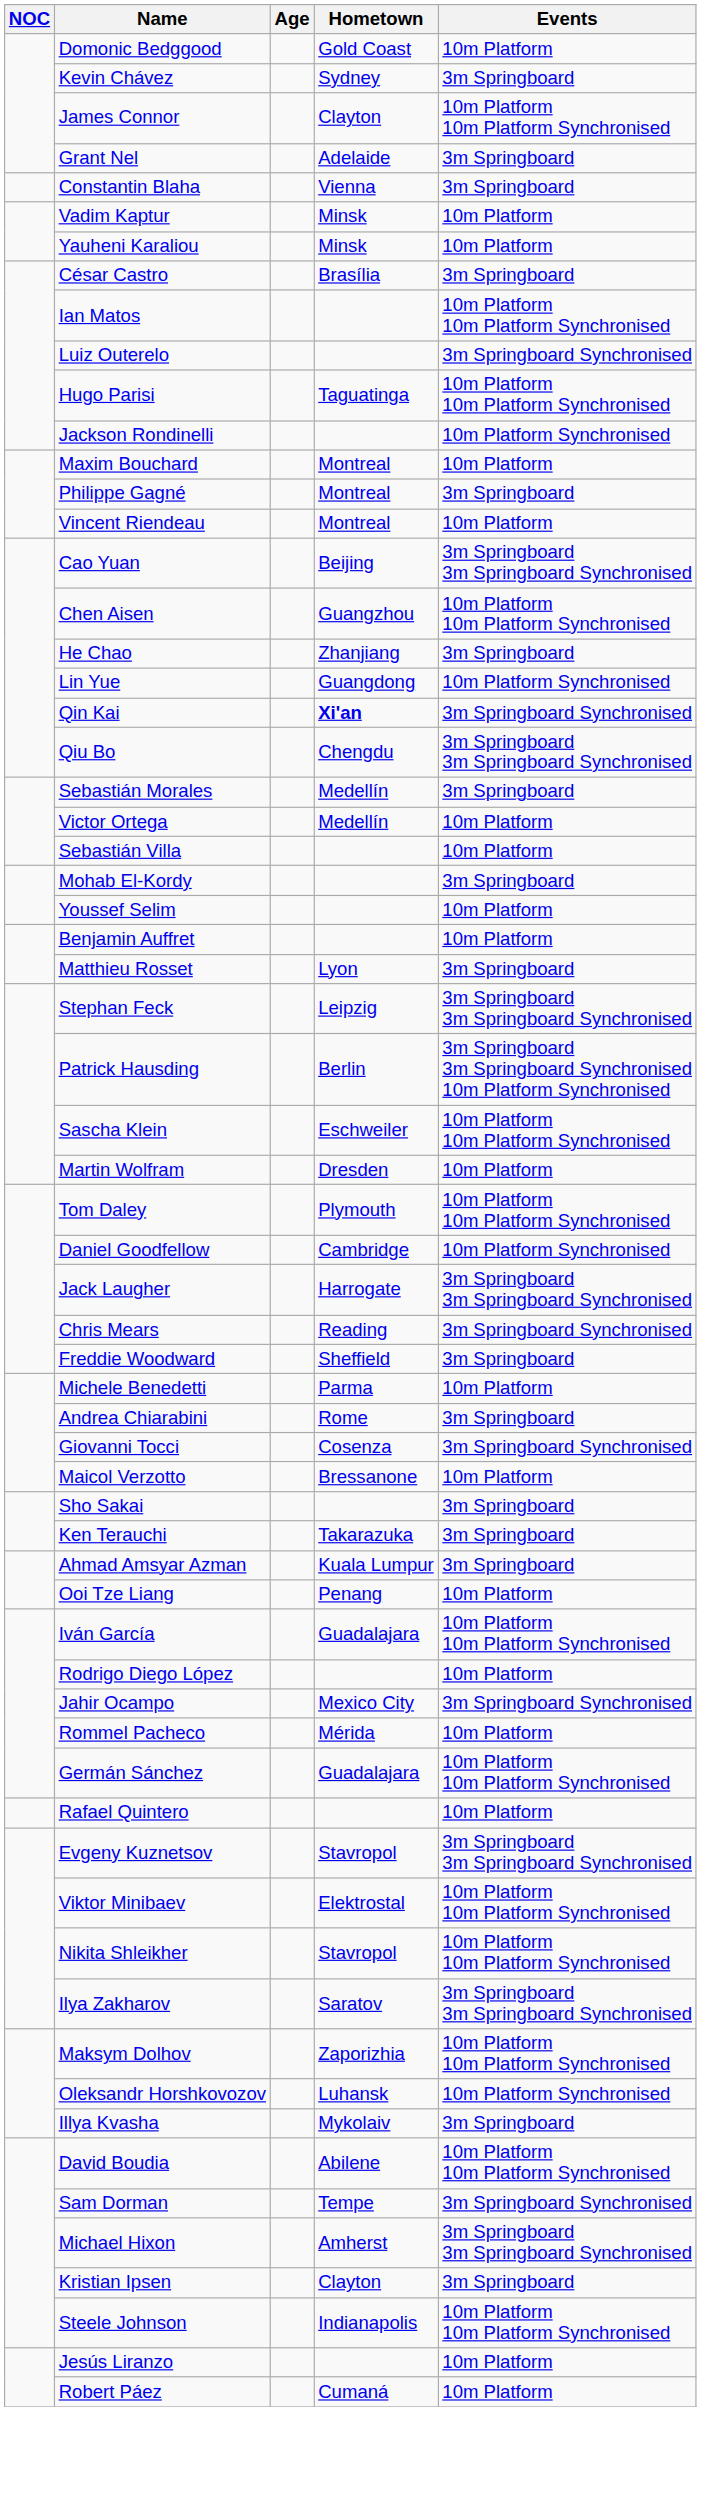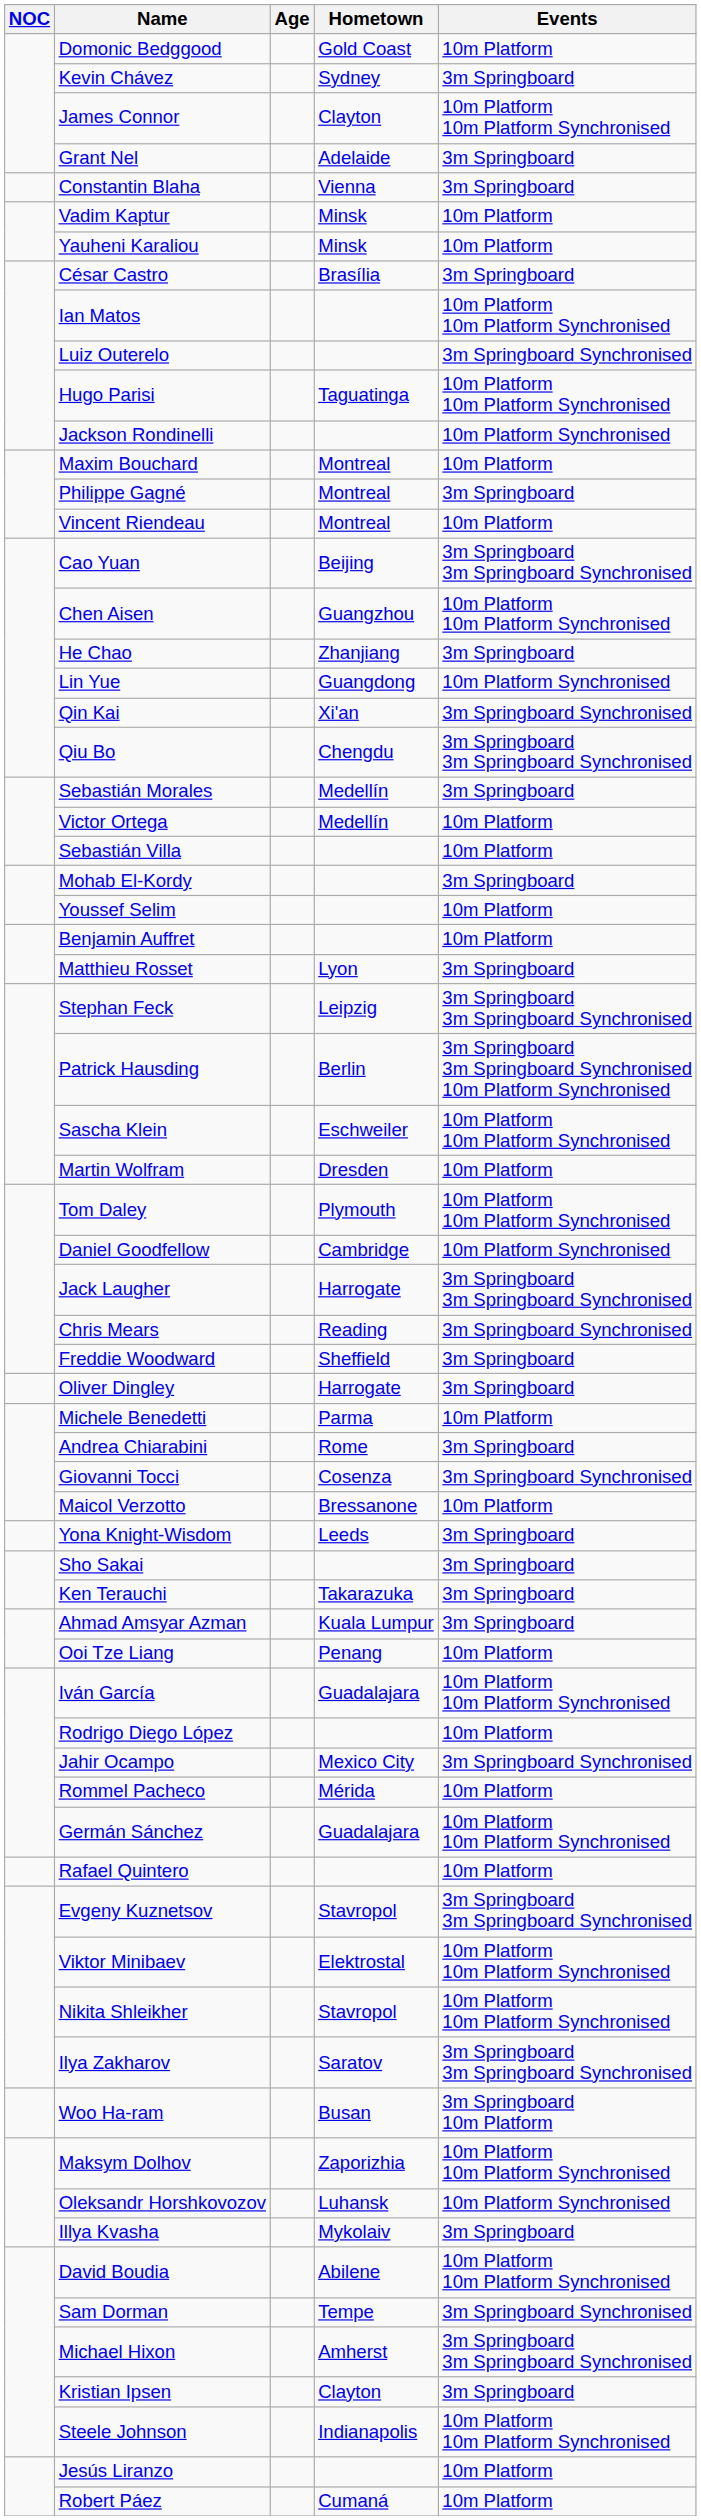 <table class="wikitable sortable">
 <tr>
 <th><a href='#'>NOC</a></th>
 <th>Name</th>
 <th>Age</th>
 <th>Hometown</th>
 <th>Events</th>
 </tr>
 <tr>
 <td rowspan=4></td>
 <td data-sort-value="Bedggood, Domonic"><a href='#'>Domonic Bedggood</a></td>
 <td></td>
 <td> <a href='#'>Gold Coast</a></td>
 <td><a href='#'>10m Platform</a></td>
 </tr>
 <tr>
 <td data-sort-value="Chavez, Kevin"><a href='#'>Kevin Chávez</a></td>
 <td></td>
 <td> <a href='#'>Sydney</a></td>
 <td><a href='#'>3m Springboard</a></td>
 </tr>
 <tr>
 <td data-sort-value="Connor, James"><a href='#'>James Connor</a></td>
 <td></td>
 <td> <a href='#'>Clayton</a></td>
 <td><a href='#'>10m Platform</a><br><a href='#'>10m Platform Synchronised</a></td>
 </tr>
 <tr>
 <td data-sort-value="Nel, Grant"><a href='#'>Grant Nel</a></td>
 <td></td>
 <td> <a href='#'>Adelaide</a></td>
 <td><a href='#'>3m Springboard</a></td>
 </tr>
 <tr>
 <td></td>
 <td data-sort-value="Blaha, Constantin"><a href='#'>Constantin Blaha</a></td>
 <td></td>
 <td> <a href='#'>Vienna</a></td>
 <td><a href='#'>3m Springboard</a></td>
 </tr>
 <tr>
 <td rowspan=2></td>
 <td data-sort-value="Kaptur, Vadim"><a href='#'>Vadim Kaptur</a></td>
 <td></td>
 <td> <a href='#'>Minsk</a></td>
 <td><a href='#'>10m Platform</a></td>
 </tr>
 <tr>
 <td data-sort-value="Karaliou, Yauheni"><a href='#'>Yauheni Karaliou</a></td>
 <td></td>
 <td> <a href='#'>Minsk</a></td>
 <td><a href='#'>10m Platform</a></td>
 </tr>
 <tr>
 <td rowspan=5></td>
 <td data-sort-value="Castro, Cesar"><a href='#'>César Castro</a></td>
 <td></td>
 <td> <a href='#'>Brasília</a></td>
 <td><a href='#'>3m Springboard</a></td>
 </tr>
 <tr>
 <td data-sort-value="Matos, Ian"><a href='#'>Ian Matos</a></td>
 <td></td>
 <td></td>
 <td><a href='#'>10m Platform</a><br><a href='#'>10m Platform Synchronised</a></td>
 </tr>
 <tr>
 <td data-sort-value="Outerelo, Luiz"><a href='#'>Luiz Outerelo</a></td>
 <td></td>
 <td></td>
 <td><a href='#'>3m Springboard Synchronised</a></td>
 </tr>
 <tr>
 <td data-sort-value="Parisi, Hugo"><a href='#'>Hugo Parisi</a></td>
 <td></td>
 <td> <a href='#'>Taguatinga</a></td>
 <td><a href='#'>10m Platform</a><br><a href='#'>10m Platform Synchronised</a></td>
 </tr>
 <tr>
 <td data-sort-value="Rondinelli, Jackson"><a href='#'>Jackson Rondinelli</a></td>
 <td></td>
 <td></td>
 <td><a href='#'>10m Platform Synchronised</a></td>
 </tr>
 <tr>
 <td rowspan=3></td>
 <td data-sort-value="Bouchard, Maxim"><a href='#'>Maxim Bouchard</a></td>
 <td></td>
 <td> <a href='#'>Montreal</a></td>
 <td><a href='#'>10m Platform</a></td>
 </tr>
 <tr>
 <td data-sort-value="Gagne, Philippe"><a href='#'>Philippe Gagné</a></td>
 <td></td>
 <td> <a href='#'>Montreal</a></td>
 <td><a href='#'>3m Springboard</a></td>
 </tr>
 <tr>
 <td data-sort-value="Riendeau, Vincent"><a href='#'>Vincent Riendeau</a></td>
 <td></td>
 <td> <a href='#'>Montreal</a></td>
 <td><a href='#'>10m Platform</a></td>
 </tr>
 <tr>
 <td rowspan=6></td>
 <td data-sort-value="Cao, Yuan"><a href='#'>Cao Yuan</a></td>
 <td></td>
 <td> <a href='#'>Beijing</a></td>
 <td><a href='#'>3m Springboard</a><br><a href='#'>3m Springboard Synchronised</a></td>
 </tr>
 <tr>
 <td data-sort-value="Chen, Aisen"><a href='#'>Chen Aisen</a></td>
 <td></td>
 <td> <a href='#'>Guangzhou</a></td>
 <td><a href='#'>10m Platform</a><br><a href='#'>10m Platform Synchronised</a></td>
 </tr>
 <tr>
 <td data-sort-value="He, Chao"><a href='#'>He Chao</a></td>
 <td></td>
 <td> <a href='#'>Zhanjiang</a></td>
 <td><a href='#'>3m Springboard</a></td>
 </tr>
 <tr>
 <td data-sort-value="Lin, Yue"><a href='#'>Lin Yue</a></td>
 <td></td>
 <td> <a href='#'>Guangdong</a></td>
 <td><a href='#'>10m Platform Synchronised</a></td>
 </tr>
 <tr>
 <td data-sort-value="Qin, Kai"><a href='#'>Qin Kai</a></td>
 <td></td>
-<td><strong> <a href='#'>Xi'an</a></strong></td>
+<td> <a href='#'>Xi'an</a></td>
 <td><a href='#'>3m Springboard Synchronised</a></td>
 </tr>
 <tr>
 <td data-sort-value="Qiu, Bo"><a href='#'>Qiu Bo</a></td>
 <td></td>
 <td> <a href='#'>Chengdu</a></td>
 <td><a href='#'>3m Springboard</a><br><a href='#'>3m Springboard Synchronised</a></td>
 </tr>
 <tr>
 <td rowspan=3></td>
 <td data-sort-value="Morales, Sebastian"><a href='#'>Sebastián Morales</a></td>
 <td></td>
 <td> <a href='#'>Medellín</a></td>
 <td><a href='#'>3m Springboard</a></td>
 </tr>
 <tr>
 <td data-sort-value="Ortega, Victor"><a href='#'>Victor Ortega</a></td>
 <td></td>
 <td> <a href='#'>Medellín</a></td>
 <td><a href='#'>10m Platform</a></td>
 </tr>
 <tr>
 <td data-sort-value="Villa, Sebastian"><a href='#'>Sebastián Villa</a></td>
 <td></td>
 <td></td>
 <td><a href='#'>10m Platform</a></td>
 </tr>
 <tr>
 <td rowspan=2></td>
 <td data-sort-value="Elkordy, Mohab"><a href='#'>Mohab El-Kordy</a></td>
 <td></td>
 <td></td>
 <td><a href='#'>3m Springboard</a></td>
 </tr>
 <tr>
 <td data-sort-value="Selim, Youssef"><a href='#'>Youssef Selim</a></td>
 <td></td>
 <td></td>
 <td><a href='#'>10m Platform</a></td>
 </tr>
 <tr>
 <td rowspan=2></td>
 <td data-sort-value="Auffret, Benjamin"><a href='#'>Benjamin Auffret</a></td>
 <td></td>
 <td></td>
 <td><a href='#'>10m Platform</a></td>
 </tr>
 <tr>
 <td data-sort-value="Rosset, Matthieu"><a href='#'>Matthieu Rosset</a></td>
 <td></td>
 <td> <a href='#'>Lyon</a></td>
 <td><a href='#'>3m Springboard</a></td>
 </tr>
 <tr>
 <td rowspan=4></td>
 <td data-sort-value="Feck, Stephan"><a href='#'>Stephan Feck</a></td>
 <td></td>
 <td> <a href='#'>Leipzig</a></td>
 <td><a href='#'>3m Springboard</a><br><a href='#'>3m Springboard Synchronised</a></td>
 </tr>
 <tr>
 <td data-sort-value="Hausding, Patrick"><a href='#'>Patrick Hausding</a></td>
 <td></td>
 <td> <a href='#'>Berlin</a></td>
 <td><a href='#'>3m Springboard</a><br><a href='#'>3m Springboard Synchronised</a><br><a href='#'>10m Platform Synchronised</a></td>
 </tr>
 <tr>
 <td data-sort-value="Klein, Sascha"><a href='#'>Sascha Klein</a></td>
 <td></td>
 <td> <a href='#'>Eschweiler</a></td>
 <td><a href='#'>10m Platform</a><br><a href='#'>10m Platform Synchronised</a></td>
 </tr>
 <tr>
 <td data-sort-value="Wolfram, Martin"><a href='#'>Martin Wolfram</a></td>
 <td></td>
 <td> <a href='#'>Dresden</a></td>
 <td><a href='#'>10m Platform</a></td>
 </tr>
 <tr>
 <td rowspan=5></td>
 <td data-sort-value="Daley, Tom"><a href='#'>Tom Daley</a></td>
 <td></td>
 <td> <a href='#'>Plymouth</a></td>
 <td><a href='#'>10m Platform</a><br><a href='#'>10m Platform Synchronised</a></td>
 </tr>
 <tr>
 <td data-sort-value="Goodfellow, Daniel"><a href='#'>Daniel Goodfellow</a></td>
 <td></td>
 <td> <a href='#'>Cambridge</a></td>
 <td><a href='#'>10m Platform Synchronised</a></td>
 </tr>
 <tr>
 <td data-sort-value="Laugher, Jack"><a href='#'>Jack Laugher</a></td>
 <td></td>
 <td> <a href='#'>Harrogate</a></td>
 <td><a href='#'>3m Springboard</a><br><a href='#'>3m Springboard Synchronised</a></td>
 </tr>
 <tr>
 <td data-sort-value="Mears, Chris"><a href='#'>Chris Mears</a></td>
 <td></td>
 <td> <a href='#'>Reading</a></td>
 <td><a href='#'>3m Springboard Synchronised</a></td>
 </tr>
 <tr>
 <td data-sort-value="Woodward, Freddie"><a href='#'>Freddie Woodward</a></td>
 <td></td>
 <td> <a href='#'>Sheffield</a></td>
 <td><a href='#'>3m Springboard</a></td>
 </tr>
 <tr>
+<td></td>
+<td data-sort-value="Dingley, Oliver"><a href='#'>Oliver Dingley</a></td>
+<td></td>
+<td> <a href='#'>Harrogate</a></td>
+<td><a href='#'>3m Springboard</a></td>
+</tr>
+<tr>
 <td rowspan=4></td>
 <td data-sort-value="Benedetti, Michele"><a href='#'>Michele Benedetti</a></td>
 <td></td>
 <td> <a href='#'>Parma</a></td>
 <td><a href='#'>10m Platform</a></td>
 </tr>
 <tr>
 <td data-sort-value="Chiarabini, Andrea"><a href='#'>Andrea Chiarabini</a></td>
 <td></td>
 <td> <a href='#'>Rome</a></td>
 <td><a href='#'>3m Springboard</a></td>
 </tr>
 <tr>
 <td data-sort-value="Tocci, Giovanni"><a href='#'>Giovanni Tocci</a></td>
 <td></td>
 <td> <a href='#'>Cosenza</a></td>
 <td><a href='#'>3m Springboard Synchronised</a></td>
 </tr>
 <tr>
 <td data-sort-value="Verzotto, Maicol"><a href='#'>Maicol Verzotto</a></td>
 <td></td>
 <td> <a href='#'>Bressanone</a></td>
 <td><a href='#'>10m Platform</a></td>
+</tr>
+<tr>
+<td></td>
+<td data-sort-value="KnightWisdom, Yona"><a href='#'>Yona Knight-Wisdom</a></td>
+<td></td>
+<td> <a href='#'>Leeds</a></td>
+<td><a href='#'>3m Springboard</a></td>
 </tr>
 <tr>
 <td rowspan=2></td>
 <td data-sort-value="Sakai, Sho"><a href='#'>Sho Sakai</a></td>
 <td></td>
 <td></td>
 <td><a href='#'>3m Springboard</a></td>
 </tr>
 <tr>
 <td data-sort-value="Terauchi, Ken"><a href='#'>Ken Terauchi</a></td>
 <td></td>
 <td> <a href='#'>Takarazuka</a></td>
 <td><a href='#'>3m Springboard</a></td>
 </tr>
 <tr>
 <td rowspan=2></td>
 <td data-sort-value="Amsyar Azman, Ahmad"><a href='#'>Ahmad Amsyar Azman</a></td>
 <td></td>
 <td> <a href='#'>Kuala Lumpur</a></td>
 <td><a href='#'>3m Springboard</a></td>
 </tr>
 <tr>
 <td data-sort-value="Ooi, Tze Liang"><a href='#'>Ooi Tze Liang</a></td>
 <td></td>
 <td> <a href='#'>Penang</a></td>
 <td><a href='#'>10m Platform</a></td>
 </tr>
 <tr>
 <td rowspan=5></td>
 <td data-sort-value="Garcia, Ivan"><a href='#'>Iván García</a></td>
 <td></td>
 <td> <a href='#'>Guadalajara</a></td>
 <td><a href='#'>10m Platform</a><br><a href='#'>10m Platform Synchronised</a></td>
 </tr>
 <tr>
 <td data-sort-value="Lopez, Rodrigo Diego"><a href='#'>Rodrigo Diego López</a></td>
 <td></td>
 <td></td>
 <td><a href='#'>10m Platform</a></td>
 </tr>
 <tr>
 <td data-sort-value="Ocampo, Jahir"><a href='#'>Jahir Ocampo</a></td>
 <td></td>
 <td> <a href='#'>Mexico City</a></td>
 <td><a href='#'>3m Springboard Synchronised</a></td>
 </tr>
 <tr>
 <td data-sort-value="Pacheco, Rommel"><a href='#'>Rommel Pacheco</a></td>
 <td></td>
 <td> <a href='#'>Mérida</a></td>
 <td><a href='#'>10m Platform</a></td>
 </tr>
 <tr>
 <td data-sort-value="Sanchez, German"><a href='#'>Germán Sánchez</a></td>
 <td></td>
 <td> <a href='#'>Guadalajara</a></td>
 <td><a href='#'>10m Platform</a><br><a href='#'>10m Platform Synchronised</a></td>
 </tr>
 <tr>
 <td></td>
 <td data-sort-value="Quintero, Rafael"><a href='#'>Rafael Quintero</a></td>
 <td></td>
 <td></td>
 <td><a href='#'>10m Platform</a></td>
 </tr>
 <tr>
 <td rowspan=4></td>
 <td data-sort-value="Kuznetsov, Evgeny"><a href='#'>Evgeny Kuznetsov</a></td>
 <td></td>
 <td> <a href='#'>Stavropol</a></td>
 <td><a href='#'>3m Springboard</a><br><a href='#'>3m Springboard Synchronised</a></td>
 </tr>
 <tr>
 <td data-sort-value="Minibaev, Viktor"><a href='#'>Viktor Minibaev</a></td>
 <td></td>
 <td> <a href='#'>Elektrostal</a></td>
 <td><a href='#'>10m Platform</a><br><a href='#'>10m Platform Synchronised</a></td>
 </tr>
 <tr>
 <td data-sort-value="Shleikher, Nikita"><a href='#'>Nikita Shleikher</a></td>
 <td></td>
 <td> <a href='#'>Stavropol</a></td>
 <td><a href='#'>10m Platform</a><br><a href='#'>10m Platform Synchronised</a></td>
 </tr>
 <tr>
 <td data-sort-value="Zakharov, Ilya"><a href='#'>Ilya Zakharov</a></td>
 <td></td>
 <td> <a href='#'>Saratov</a></td>
 <td><a href='#'>3m Springboard</a><br><a href='#'>3m Springboard Synchronised</a></td>
 </tr>
 <tr>
+<td></td>
+<td data-sort-value="Wook, Haram"><a href='#'>Woo Ha-ram</a></td>
+<td></td>
+<td> <a href='#'>Busan</a></td>
+<td><a href='#'>3m Springboard</a><br><a href='#'>10m Platform</a></td>
+</tr>
+<tr>
 <td rowspan=3></td>
 <td data-sort-value="Dolhov, Maksym"><a href='#'>Maksym Dolhov</a></td>
 <td></td>
 <td> <a href='#'>Zaporizhia</a></td>
 <td><a href='#'>10m Platform</a><br><a href='#'>10m Platform Synchronised</a></td>
 </tr>
 <tr>
 <td data-sort-value="Horshkovozov, Oleksandr"><a href='#'>Oleksandr Horshkovozov</a></td>
 <td></td>
 <td> <a href='#'>Luhansk</a></td>
 <td><a href='#'>10m Platform Synchronised</a></td>
 </tr>
 <tr>
 <td data-sort-value="Kvasha, Illya"><a href='#'>Illya Kvasha</a></td>
 <td></td>
 <td> <a href='#'>Mykolaiv</a></td>
 <td><a href='#'>3m Springboard</a></td>
 </tr>
 <tr>
 <td rowspan=5></td>
 <td data-sort-value="Boudia, David"><a href='#'>David Boudia</a></td>
 <td></td>
 <td> <a href='#'>Abilene</a></td>
 <td><a href='#'>10m Platform</a><br><a href='#'>10m Platform Synchronised</a></td>
 </tr>
 <tr>
 <td data-sort-value="Dorman, Sam"><a href='#'>Sam Dorman</a></td>
 <td></td>
 <td> <a href='#'>Tempe</a></td>
 <td><a href='#'>3m Springboard Synchronised</a></td>
 </tr>
 <tr>
 <td data-sort-value="Hixon, Michael"><a href='#'>Michael Hixon</a></td>
 <td></td>
 <td> <a href='#'>Amherst</a></td>
 <td><a href='#'>3m Springboard</a><br><a href='#'>3m Springboard Synchronised</a></td>
 </tr>
 <tr>
 <td data-sort-value="Ipsen, Kristian"><a href='#'>Kristian Ipsen</a></td>
 <td></td>
 <td> <a href='#'>Clayton</a></td>
 <td><a href='#'>3m Springboard</a></td>
 </tr>
 <tr>
 <td data-sort-value="Johnson, Steele"><a href='#'>Steele Johnson</a></td>
 <td></td>
 <td> <a href='#'>Indianapolis</a></td>
 <td><a href='#'>10m Platform</a><br><a href='#'>10m Platform Synchronised</a></td>
 </tr>
 <tr>
 <td rowspan=2></td>
 <td data-sort-value="Liranzo, Jesus"><a href='#'>Jesús Liranzo</a></td>
 <td></td>
 <td></td>
 <td><a href='#'>10m Platform</a></td>
 </tr>
 <tr>
 <td data-sort-value="Paez, Robert"><a href='#'>Robert Páez</a></td>
 <td></td>
 <td> <a href='#'>Cumaná</a></td>
 <td><a href='#'>10m Platform</a></td>
 </tr>
 </table>
